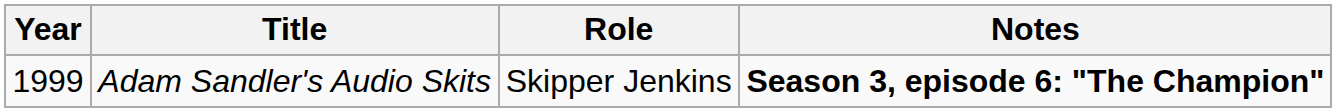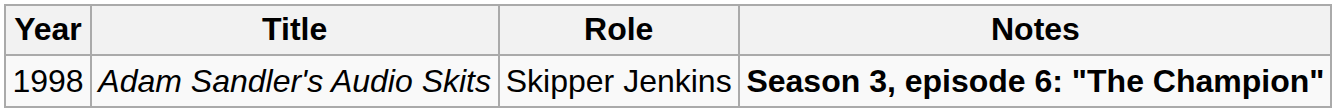 <table class="wikitable sortable">
 <tr>
 <th>Year</th>
 <th>Title</th>
 <th>Role</th>
 <th>Notes</th>
 </tr>
 <tr>
-<td>1999</td>
+<td>1998</td>
 <td><em>Adam Sandler's Audio Skits</em></td>
 <td>Skipper Jenkins</td>
 <td><strong>Season 3, episode 6: "The Champion"</strong></td>
 </tr>
 </table>
